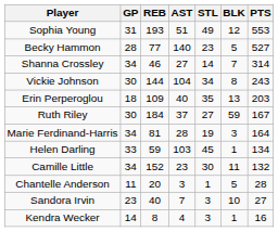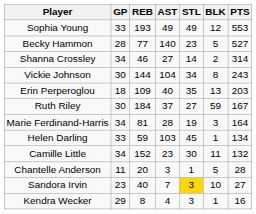 <table class="wikitable">
 <tr>
 <th>Player</th>
 <th>GP</th>
 <th>REB</th>
 <th>AST</th>
 <th>STL</th>
 <th>BLK</th>
 <th>PTS</th>
 </tr>
 <tr align="center">
 <td>Sophia Young</td>
-<td>31</td>
+<td>33</td>
 <td>193</td>
-<td>51</td>
+<td>49</td>
 <td>49</td>
 <td>12</td>
 <td>553</td>
 </tr>
 <tr align="center">
 <td>Becky Hammon</td>
 <td>28</td>
 <td>77</td>
 <td>140</td>
 <td>23</td>
 <td>5</td>
 <td>527</td>
 </tr>
 <tr align="center">
 <td>Shanna Crossley</td>
 <td>34</td>
 <td>46</td>
 <td>27</td>
 <td>14</td>
-<td>7</td>
+<td>2</td>
 <td>314</td>
 </tr>
 <tr align="center">
 <td>Vickie Johnson</td>
 <td>30</td>
 <td>144</td>
 <td>104</td>
 <td>34</td>
 <td>8</td>
 <td>243</td>
 </tr>
 <tr align="center">
 <td>Erin Perperoglou</td>
 <td>18</td>
 <td>109</td>
 <td>40</td>
 <td>35</td>
 <td>13</td>
 <td>203</td>
 </tr>
 <tr align="center">
 <td>Ruth Riley</td>
 <td>30</td>
 <td>184</td>
 <td>37</td>
 <td>27</td>
 <td>59</td>
 <td>167</td>
 </tr>
 <tr align="center">
 <td>Marie Ferdinand-Harris</td>
 <td>34</td>
 <td>81</td>
 <td>28</td>
 <td>19</td>
 <td>3</td>
 <td>164</td>
 </tr>
 <tr align="center">
 <td>Helen Darling</td>
 <td>33</td>
 <td>59</td>
 <td>103</td>
 <td>45</td>
 <td>1</td>
 <td>134</td>
 </tr>
 <tr align="center">
 <td>Camille Little</td>
 <td>34</td>
 <td>152</td>
 <td>23</td>
 <td>30</td>
 <td>11</td>
 <td>132</td>
 </tr>
 <tr align="center">
 <td>Chantelle Anderson</td>
 <td>11</td>
 <td>20</td>
 <td>3</td>
 <td>1</td>
 <td>5</td>
 <td>28</td>
 </tr>
 <tr align="center">
 <td>Sandora Irvin</td>
 <td>23</td>
 <td>40</td>
 <td>7</td>
-<td>3</td>
+<td style="background: gold;">3</td>
 <td>10</td>
 <td>27</td>
 </tr>
 <tr align="center">
 <td>Kendra Wecker</td>
-<td>14</td>
+<td>29</td>
 <td>8</td>
 <td>4</td>
 <td>3</td>
 <td>1</td>
 <td>16</td>
 </tr>
 </table>
